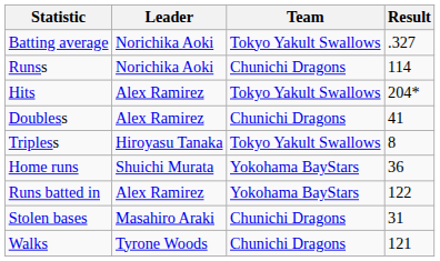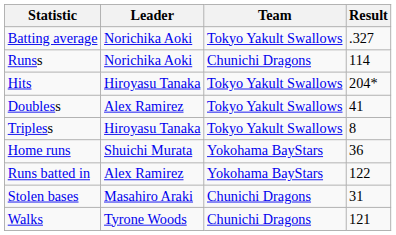 <table class="wikitable">
 <tr>
 <th>Statistic</th>
 <th>Leader</th>
 <th>Team</th>
 <th>Result</th>
 </tr>
 <tr>
 <td><a href='#'>Batting average</a></td>
 <td><a href='#'>Norichika Aoki</a></td>
 <td><a href='#'>Tokyo Yakult Swallows</a></td>
 <td>.327</td>
 </tr>
 <tr>
 <td><a href='#'>Runs</a>s</td>
 <td><a href='#'>Norichika Aoki</a></td>
 <td><a href='#'>Chunichi Dragons</a></td>
 <td>114</td>
 </tr>
 <tr>
 <td><a href='#'>Hits</a></td>
-<td><a href='#'>Alex Ramirez</a></td>
+<td><a href='#'>Hiroyasu Tanaka</a></td>
 <td><a href='#'>Tokyo Yakult Swallows</a></td>
 <td>204*</td>
 </tr>
 <tr>
 <td><a href='#'>Doubles</a>s</td>
 <td><a href='#'>Alex Ramirez</a></td>
-<td><a href='#'>Chunichi Dragons</a></td>
+<td><a href='#'>Tokyo Yakult Swallows</a></td>
 <td>41</td>
 </tr>
 <tr>
 <td><a href='#'>Triples</a>s</td>
 <td><a href='#'>Hiroyasu Tanaka</a></td>
 <td><a href='#'>Tokyo Yakult Swallows</a></td>
 <td>8</td>
 </tr>
 <tr>
 <td><a href='#'>Home runs</a></td>
 <td><a href='#'>Shuichi Murata</a></td>
 <td><a href='#'>Yokohama BayStars</a></td>
 <td>36</td>
 </tr>
 <tr>
 <td><a href='#'>Runs batted in</a></td>
 <td><a href='#'>Alex Ramirez</a></td>
 <td><a href='#'>Yokohama BayStars</a></td>
 <td>122</td>
 </tr>
 <tr>
 <td><a href='#'>Stolen bases</a></td>
 <td><a href='#'>Masahiro Araki</a></td>
 <td><a href='#'>Chunichi Dragons</a></td>
 <td>31</td>
 </tr>
 <tr>
 <td><a href='#'>Walks</a></td>
 <td><a href='#'>Tyrone Woods</a></td>
 <td><a href='#'>Chunichi Dragons</a></td>
 <td>121</td>
 </tr>
 </table>
